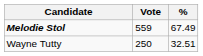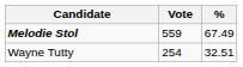 <table class="wikitable">
 <tr>
 <th bgcolor="#DDDDFF" width="200px">Candidate</th>
 <th bgcolor="#DDDDFF" width="50px">Vote</th>
 <th bgcolor="#DDDDFF" width="30px">%</th>
 </tr>
 <tr>
 <td><strong><em>Melodie Stol</em></strong></td>
 <td>559</td>
 <td>67.49</td>
 </tr>
 <tr>
 <td>Wayne Tutty</td>
-<td>250</td>
+<td>254</td>
 <td>32.51</td>
 </tr>
 </table>
